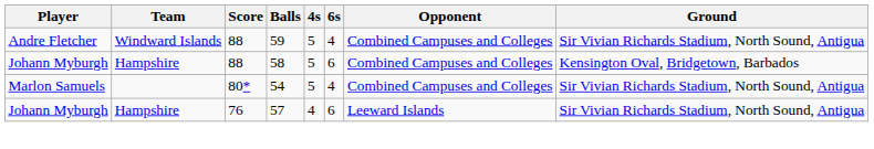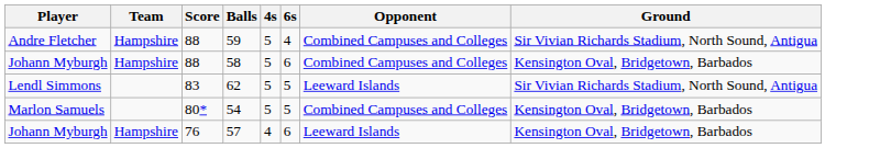 <table class="wikitable">
 <tr>
 <th>Player</th>
 <th>Team</th>
 <th>Score</th>
 <th>Balls</th>
 <th>4s</th>
 <th>6s</th>
 <th>Opponent</th>
 <th>Ground</th>
 </tr>
 <tr>
 <td><a href='#'>Andre Fletcher</a></td>
-<td> <a href='#'>Windward Islands</a></td>
+<td> <a href='#'>Hampshire</a></td>
 <td>88</td>
 <td>59</td>
 <td>5</td>
 <td>4</td>
 <td> <a href='#'>Combined Campuses and Colleges</a></td>
 <td><a href='#'>Sir Vivian Richards Stadium</a>, North Sound, <a href='#'>Antigua</a></td>
 </tr>
 <tr>
 <td><a href='#'>Johann Myburgh</a></td>
 <td> <a href='#'>Hampshire</a></td>
 <td>88</td>
 <td>58</td>
 <td>5</td>
 <td>6</td>
 <td> <a href='#'>Combined Campuses and Colleges</a></td>
 <td><a href='#'>Kensington Oval</a>, <a href='#'>Bridgetown</a>, Barbados</td>
 </tr>
 <tr>
+<td><a href='#'>Lendl Simmons</a></td>
+<td></td>
+<td>83</td>
+<td>62</td>
+<td>5</td>
+<td>5</td>
+<td> <a href='#'>Leeward Islands</a></td>
+<td><a href='#'>Sir Vivian Richards Stadium</a>, North Sound, <a href='#'>Antigua</a></td>
+</tr>
+<tr>
 <td><a href='#'>Marlon Samuels</a></td>
 <td></td>
 <td>80<a href='#'>*</a></td>
 <td>54</td>
 <td>5</td>
-<td>4</td>
+<td>5</td>
 <td> <a href='#'>Combined Campuses and Colleges</a></td>
-<td><a href='#'>Sir Vivian Richards Stadium</a>, North Sound, <a href='#'>Antigua</a></td>
+<td><a href='#'>Kensington Oval</a>, <a href='#'>Bridgetown</a>, Barbados</td>
 </tr>
 <tr>
 <td><a href='#'>Johann Myburgh</a></td>
 <td> <a href='#'>Hampshire</a></td>
 <td>76</td>
 <td>57</td>
 <td>4</td>
 <td>6</td>
 <td> <a href='#'>Leeward Islands</a></td>
-<td><a href='#'>Sir Vivian Richards Stadium</a>, North Sound, <a href='#'>Antigua</a></td>
+<td><a href='#'>Kensington Oval</a>, <a href='#'>Bridgetown</a>, Barbados</td>
 </tr>
 </table>
